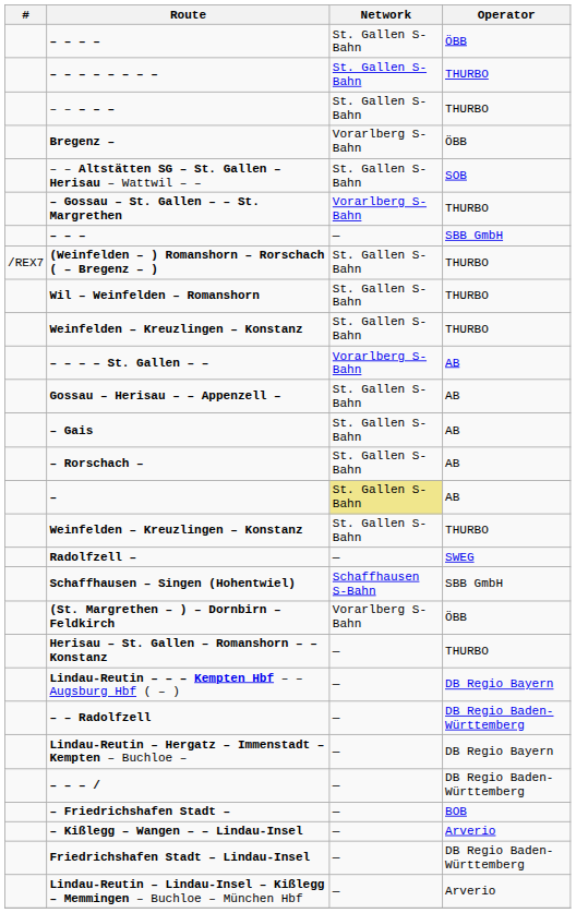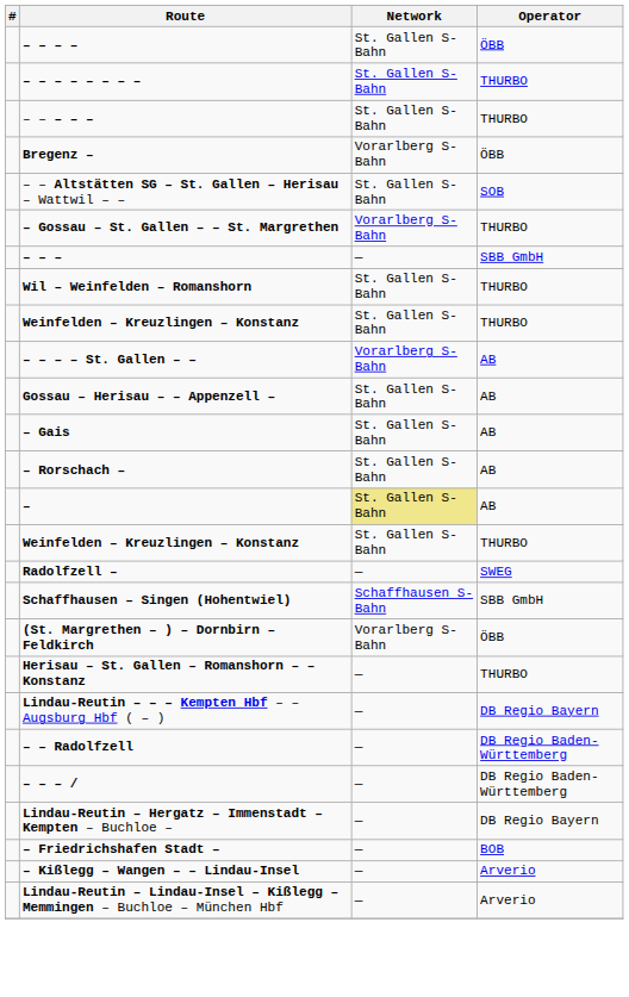 <table class="wikitable">
 <tr>
 <th>#</th>
 <th>Route</th>
 <th>Network</th>
 <th>Operator</th>
 </tr>
 <tr>
 <td></td>
 <td><strong> –  –  –  – </strong></td>
 <td>St. Gallen S-Bahn</td>
 <td><a href='#'>ÖBB</a></td>
 </tr>
 <tr>
 <td></td>
 <td><strong> –  –  –  –  –  –  –  – </strong></td>
 <td><a href='#'>St. Gallen S-Bahn</a></td>
 <td><a href='#'>THURBO</a></td>
 </tr>
 <tr>
 <td></td>
 <td> –  – <strong> –  –  – </strong></td>
 <td>St. Gallen S-Bahn</td>
 <td>THURBO</td>
 </tr>
 <tr>
 <td></td>
 <td><strong>Bregenz – </strong></td>
 <td>Vorarlberg S-Bahn</td>
 <td>ÖBB</td>
 </tr>
 <tr>
 <td></td>
 <td> –  – <strong>Altstätten SG – St. Gallen – Herisau</strong> – Wattwil –  – </td>
 <td>St. Gallen S-Bahn</td>
 <td><a href='#'>SOB</a></td>
 </tr>
 <tr>
 <td></td>
 <td><strong> – Gossau – St. Gallen –  – St. Margrethen</strong></td>
 <td><a href='#'>Vorarlberg S-Bahn</a></td>
 <td>THURBO</td>
 </tr>
 <tr>
 <td></td>
 <td><strong> –  –  – </strong></td>
 <td>—</td>
 <td><a href='#'>SBB GmbH</a></td>
-</tr>
-<tr>
-<td>/REX7</td>
-<td><strong>(Weinfelden – ) Romanshorn – Rorschach ( – Bregenz – )</strong></td>
-<td>St. Gallen S-Bahn</td>
-<td>THURBO</td>
 </tr>
 <tr>
 <td></td>
 <td><strong>Wil – Weinfelden – Romanshorn</strong></td>
 <td>St. Gallen S-Bahn</td>
 <td>THURBO</td>
 </tr>
 <tr>
 <td></td>
 <td><strong>Weinfelden – Kreuzlingen – Konstanz</strong></td>
 <td>St. Gallen S-Bahn</td>
 <td>THURBO</td>
 </tr>
 <tr>
 <td></td>
 <td><strong> –  –  –  – St. Gallen –  – </strong></td>
 <td><a href='#'>Vorarlberg S-Bahn</a></td>
 <td><a href='#'>AB</a></td>
 </tr>
 <tr>
 <td></td>
 <td><strong>Gossau – Herisau –  – Appenzell – </strong></td>
 <td>St. Gallen S-Bahn</td>
 <td>AB</td>
 </tr>
 <tr>
 <td></td>
 <td><strong> – Gais</strong></td>
 <td>St. Gallen S-Bahn</td>
 <td>AB</td>
 </tr>
 <tr>
 <td></td>
 <td><strong> – Rorschach – </strong></td>
 <td>St. Gallen S-Bahn</td>
 <td>AB</td>
 </tr>
 <tr>
 <td></td>
 <td><strong> – </strong></td>
 <td style="background: khaki;">St. Gallen S-Bahn</td>
 <td>AB</td>
 </tr>
 <tr>
 <td></td>
 <td><strong>Weinfelden – Kreuzlingen – Konstanz</strong></td>
 <td>St. Gallen S-Bahn</td>
 <td>THURBO</td>
 </tr>
 <tr>
 <td></td>
 <td><strong>Radolfzell – </strong></td>
 <td>—</td>
 <td><a href='#'>SWEG</a></td>
 </tr>
 <tr>
 <td></td>
 <td><strong>Schaffhausen – Singen (Hohentwiel)</strong></td>
 <td><a href='#'>Schaffhausen S-Bahn</a></td>
 <td>SBB GmbH</td>
 </tr>
 <tr>
 <td></td>
 <td><strong>(St. Margrethen – )  – Dornbirn – Feldkirch</strong></td>
 <td>Vorarlberg S-Bahn</td>
 <td>ÖBB</td>
 </tr>
 <tr>
 <td></td>
 <td><strong>Herisau – St. Gallen – Romanshorn –  – Konstanz</strong></td>
 <td>—</td>
 <td>THURBO</td>
 </tr>
 <tr>
 <td></td>
 <td><strong>Lindau-Reutin –  –  – <a href='#'>Kempten Hbf</a></strong> –  – <a href='#'>Augsburg Hbf</a> ( – )</td>
 <td>—</td>
 <td><a href='#'>DB Regio Bayern</a></td>
 </tr>
 <tr>
 <td></td>
 <td><strong> –  – Radolfzell</strong></td>
 <td>—</td>
 <td><a href='#'>DB Regio Baden-Württemberg</a></td>
 </tr>
 <tr>
 <td></td>
+<td><strong> –  –  – /</strong></td>
+<td>—</td>
+<td>DB Regio Baden-Württemberg</td>
+</tr>
+<tr>
+<td></td>
 <td><strong>Lindau-Reutin – Hergatz – Immenstadt – Kempten</strong> – Buchloe – </td>
 <td>—</td>
 <td>DB Regio Bayern</td>
-</tr>
-<tr>
-<td></td>
-<td><strong> –  –  – /</strong></td>
-<td>—</td>
-<td>DB Regio Baden-Württemberg</td>
 </tr>
 <tr>
 <td></td>
 <td><strong> – Friedrichshafen Stadt – </strong></td>
 <td>—</td>
 <td><a href='#'>BOB</a></td>
 </tr>
 <tr>
 <td></td>
 <td><strong> – Kißlegg – Wangen –  – Lindau-Insel</strong></td>
 <td>—</td>
 <td><a href='#'>Arverio</a></td>
 </tr>
 <tr>
 <td></td>
-<td><strong>Friedrichshafen Stadt – Lindau-Insel</strong></td>
-<td>—</td>
-<td>DB Regio Baden-Württemberg</td>
-</tr>
-<tr>
-<td></td>
 <td><strong>Lindau-Reutin – Lindau-Insel – Kißlegg – Memmingen</strong> – Buchloe – München Hbf</td>
 <td>—</td>
 <td>Arverio</td>
 </tr>
 <tr>
 </tr>
 </table>
